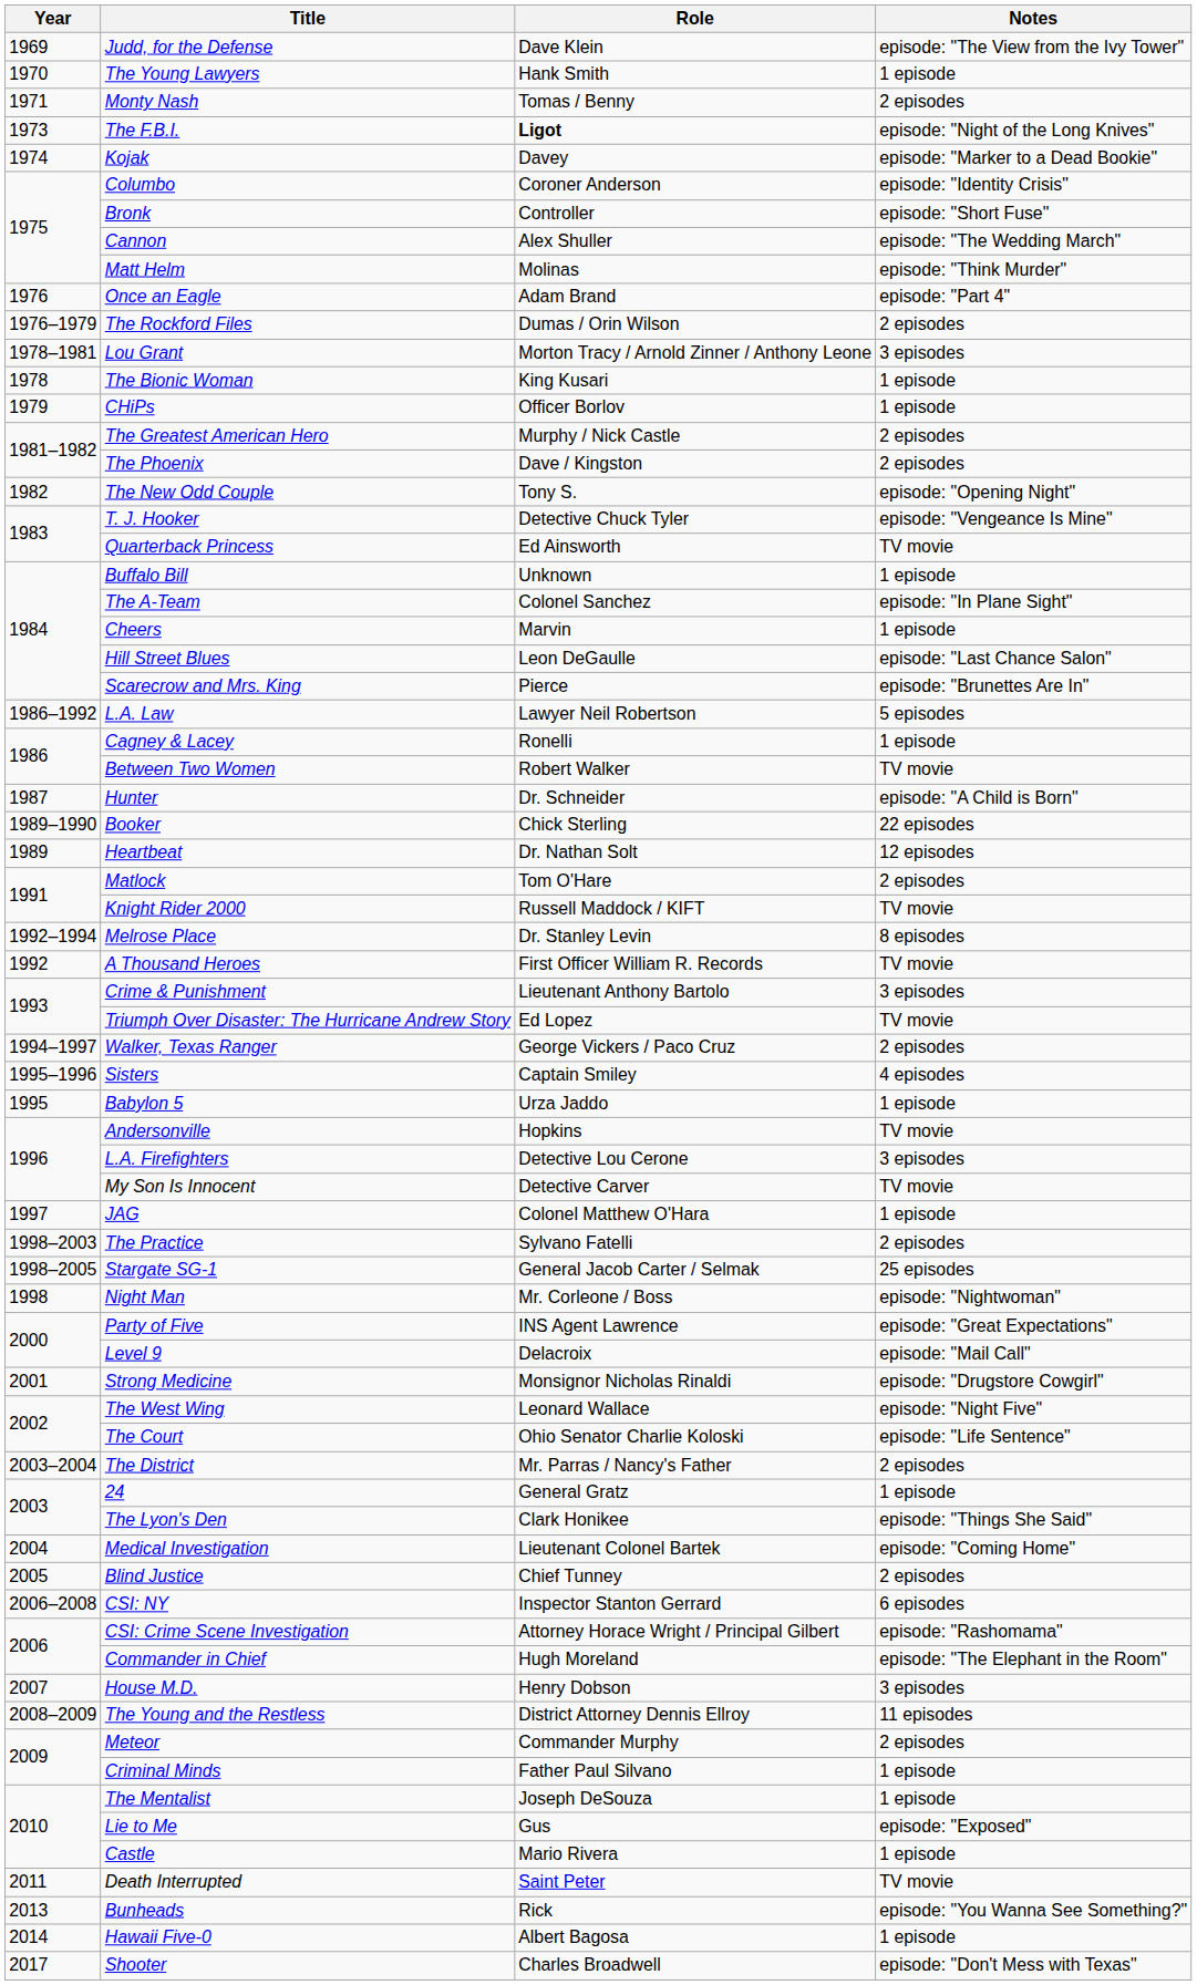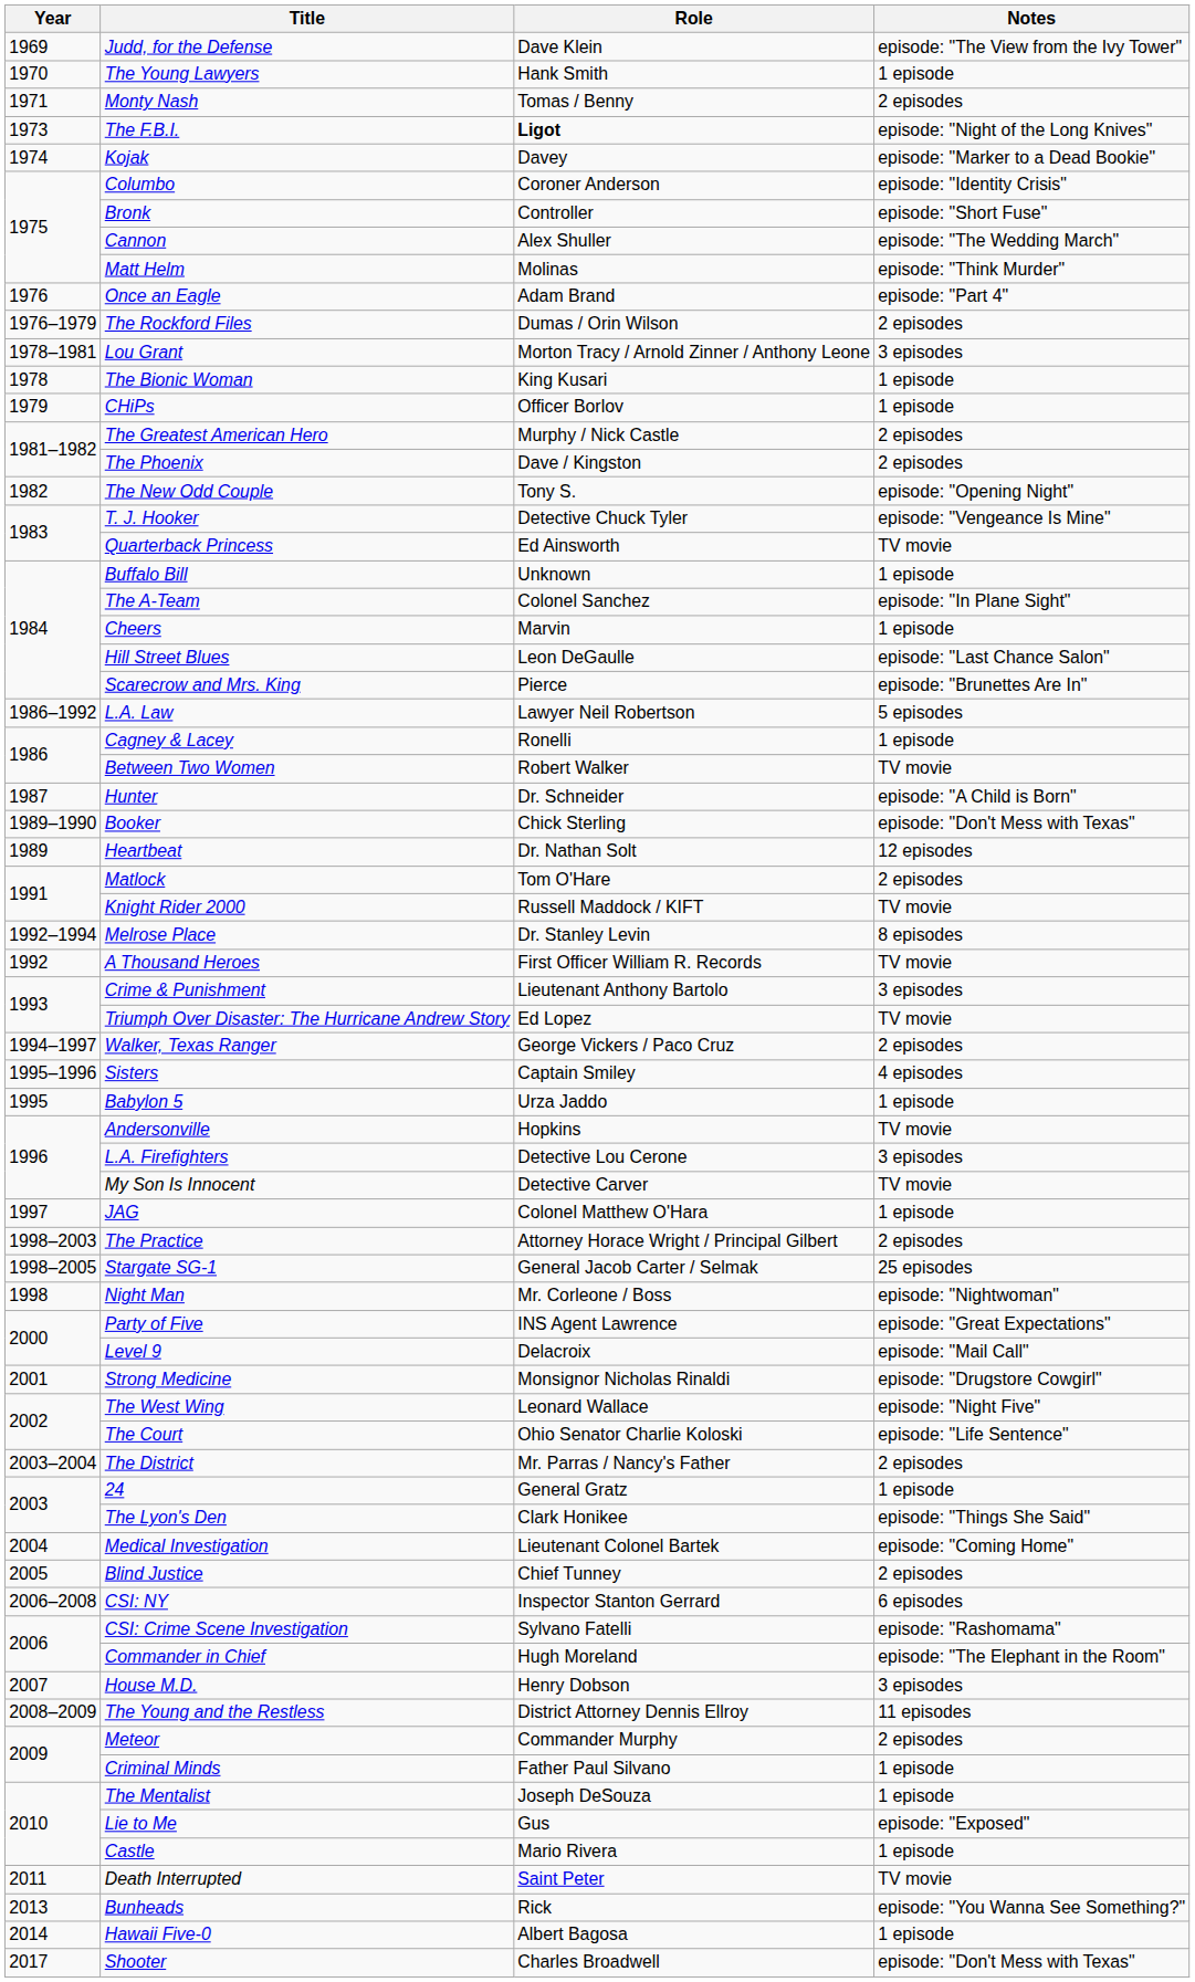 <table class="wikitable"Stargate SG-1>
 <tr>
 <th>Year</th>
 <th>Title</th>
 <th>Role</th>
 <th>Notes</th>
 </tr>
 <tr>
 <td>1969</td>
 <td><em><a href='#'>Judd, for the Defense</a></em></td>
 <td>Dave Klein</td>
 <td>episode: "The View from the Ivy Tower"</td>
 </tr>
 <tr>
 <td>1970</td>
 <td><em><a href='#'>The Young Lawyers</a></em></td>
 <td>Hank Smith</td>
 <td>1 episode</td>
 </tr>
 <tr>
 <td>1971</td>
 <td><em><a href='#'>Monty Nash</a></em></td>
 <td>Tomas / Benny</td>
 <td>2 episodes</td>
 </tr>
 <tr>
 <td>1973</td>
 <td><em><a href='#'>The F.B.I.</a></em></td>
 <td><strong>Ligot</strong></td>
 <td>episode: "Night of the Long Knives"</td>
 </tr>
 <tr>
 <td>1974</td>
 <td><em><a href='#'>Kojak</a></em></td>
 <td>Davey</td>
 <td>episode: "Marker to a Dead Bookie"</td>
 </tr>
 <tr>
 <td rowspan="4">1975</td>
 <td><em><a href='#'>Columbo</a></em></td>
 <td>Coroner Anderson</td>
 <td>episode: "Identity Crisis"</td>
 </tr>
 <tr>
 <td><em><a href='#'>Bronk</a></em></td>
 <td>Controller</td>
 <td>episode: "Short Fuse"</td>
 </tr>
 <tr>
 <td><em><a href='#'>Cannon</a></em></td>
 <td>Alex Shuller</td>
 <td>episode: "The Wedding March"</td>
 </tr>
 <tr>
 <td><em><a href='#'>Matt Helm</a></em></td>
 <td>Molinas</td>
 <td>episode: "Think Murder"</td>
 </tr>
 <tr>
 <td>1976</td>
 <td><em><a href='#'>Once an Eagle</a></em></td>
 <td>Adam Brand</td>
 <td>episode: "Part 4"</td>
 </tr>
 <tr>
 <td>1976–1979</td>
 <td><em><a href='#'>The Rockford Files</a></em></td>
 <td>Dumas / Orin Wilson</td>
 <td>2 episodes</td>
 </tr>
 <tr>
 <td>1978–1981</td>
 <td><em><a href='#'>Lou Grant</a></em></td>
 <td>Morton Tracy / Arnold Zinner / Anthony Leone</td>
 <td>3 episodes</td>
 </tr>
 <tr>
 <td>1978</td>
 <td><em><a href='#'>The Bionic Woman</a></em></td>
 <td>King Kusari</td>
 <td>1 episode</td>
 </tr>
 <tr>
 <td>1979</td>
 <td><em><a href='#'>CHiPs</a></em></td>
 <td>Officer Borlov</td>
 <td>1 episode</td>
 </tr>
 <tr>
 <td rowspan="2">1981–1982</td>
 <td><em><a href='#'>The Greatest American Hero</a></em></td>
 <td>Murphy / Nick Castle</td>
 <td>2 episodes</td>
 </tr>
 <tr>
 <td><em><a href='#'>The Phoenix</a></em></td>
 <td>Dave / Kingston</td>
 <td>2 episodes</td>
 </tr>
 <tr>
 <td>1982</td>
 <td><em><a href='#'>The New Odd Couple</a></em></td>
 <td>Tony S.</td>
 <td>episode: "Opening Night"</td>
 </tr>
 <tr>
 <td rowspan="2">1983</td>
 <td><em><a href='#'>T. J. Hooker</a></em></td>
 <td>Detective Chuck Tyler</td>
 <td>episode: "Vengeance Is Mine"</td>
 </tr>
 <tr>
 <td><em><a href='#'>Quarterback Princess</a></em></td>
 <td>Ed Ainsworth</td>
 <td>TV movie</td>
 </tr>
 <tr>
 <td rowspan="5">1984</td>
 <td><em><a href='#'>Buffalo Bill</a></em></td>
 <td>Unknown</td>
 <td>1 episode</td>
 </tr>
 <tr>
 <td><em><a href='#'>The A-Team</a></em></td>
 <td>Colonel Sanchez</td>
 <td>episode: "In Plane Sight"</td>
 </tr>
 <tr>
 <td><em><a href='#'>Cheers</a></em></td>
 <td>Marvin</td>
 <td>1 episode</td>
 </tr>
 <tr>
 <td><em><a href='#'>Hill Street Blues</a></em></td>
 <td>Leon DeGaulle</td>
 <td>episode: "Last Chance Salon"</td>
 </tr>
 <tr>
 <td><em><a href='#'>Scarecrow and Mrs. King</a></em></td>
 <td>Pierce</td>
 <td>episode: "Brunettes Are In"</td>
 </tr>
 <tr>
 <td>1986–1992</td>
 <td><em><a href='#'>L.A. Law</a></em></td>
 <td>Lawyer Neil Robertson</td>
 <td>5 episodes</td>
 </tr>
 <tr>
 <td rowspan="2">1986</td>
 <td><em><a href='#'>Cagney & Lacey</a></em></td>
 <td>Ronelli</td>
 <td>1 episode</td>
 </tr>
 <tr>
 <td><em><a href='#'>Between Two Women</a></em></td>
 <td>Robert Walker</td>
 <td>TV movie</td>
 </tr>
 <tr>
 <td>1987</td>
 <td><em><a href='#'>Hunter</a></em></td>
 <td>Dr. Schneider</td>
 <td>episode: "A Child is Born"</td>
 </tr>
 <tr>
 <td>1989–1990</td>
 <td><em><a href='#'>Booker</a></em></td>
 <td>Chick Sterling</td>
-<td>22 episodes</td>
+<td>episode: "Don't Mess with Texas"</td>
 </tr>
 <tr>
 <td>1989</td>
 <td><em><a href='#'>Heartbeat</a></em></td>
 <td>Dr. Nathan Solt</td>
 <td>12 episodes</td>
 </tr>
 <tr>
 <td rowspan="2">1991</td>
 <td><em><a href='#'>Matlock</a></em></td>
 <td>Tom O'Hare</td>
 <td>2 episodes</td>
 </tr>
 <tr>
 <td><em><a href='#'>Knight Rider 2000</a></em></td>
 <td>Russell Maddock / KIFT</td>
 <td>TV movie</td>
 </tr>
 <tr>
 <td>1992–1994</td>
 <td><em><a href='#'>Melrose Place</a></em></td>
 <td>Dr. Stanley Levin</td>
 <td>8 episodes</td>
 </tr>
 <tr>
 <td>1992</td>
 <td><em><a href='#'>A Thousand Heroes</a></em></td>
 <td>First Officer William R. Records</td>
 <td>TV movie</td>
 </tr>
 <tr>
 <td rowspan="2">1993</td>
 <td><em><a href='#'> Crime & Punishment</a></em></td>
 <td>Lieutenant Anthony Bartolo</td>
 <td>3 episodes</td>
 </tr>
 <tr>
 <td><em><a href='#'>Triumph Over Disaster: The Hurricane Andrew Story</a></em></td>
 <td>Ed Lopez</td>
 <td>TV movie</td>
 </tr>
 <tr>
 <td>1994–1997</td>
 <td><em><a href='#'>Walker, Texas Ranger</a></em></td>
 <td>George Vickers / Paco Cruz</td>
 <td>2 episodes</td>
 </tr>
 <tr>
 <td>1995–1996</td>
 <td><em><a href='#'>Sisters</a></em></td>
 <td>Captain Smiley</td>
 <td>4 episodes</td>
 </tr>
 <tr>
 <td>1995</td>
 <td><em><a href='#'>Babylon 5</a></em></td>
 <td>Urza Jaddo</td>
 <td>1 episode</td>
 </tr>
 <tr>
 <td rowspan="3">1996</td>
 <td><em><a href='#'>Andersonville</a></em></td>
 <td>Hopkins</td>
 <td>TV movie</td>
 </tr>
 <tr>
 <td><em><a href='#'>L.A. Firefighters</a></em></td>
 <td>Detective Lou Cerone</td>
 <td>3 episodes</td>
 </tr>
 <tr>
 <td><em>My Son Is Innocent</em></td>
 <td>Detective Carver</td>
 <td>TV movie</td>
 </tr>
 <tr>
 <td>1997</td>
 <td><em><a href='#'>JAG</a></em></td>
 <td>Colonel Matthew O'Hara</td>
 <td>1 episode</td>
 </tr>
 <tr>
 <td>1998–2003</td>
 <td><em><a href='#'>The Practice</a></em></td>
-<td>Sylvano Fatelli</td>
+<td>Attorney Horace Wright / Principal Gilbert</td>
 <td>2 episodes</td>
 </tr>
 <tr>
 <td>1998–2005</td>
 <td><em><a href='#'>Stargate SG-1</a></em></td>
 <td>General Jacob Carter / Selmak</td>
 <td>25 episodes</td>
 </tr>
 <tr>
 <td>1998</td>
 <td><em><a href='#'>Night Man</a></em></td>
 <td>Mr. Corleone / Boss</td>
 <td>episode: "Nightwoman"</td>
 </tr>
 <tr>
 <td rowspan="2">2000</td>
 <td><em><a href='#'>Party of Five</a></em></td>
 <td>INS Agent Lawrence</td>
 <td>episode: "Great Expectations"</td>
 </tr>
 <tr>
 <td><em><a href='#'>Level 9</a></em></td>
 <td>Delacroix</td>
 <td>episode: "Mail Call"</td>
 </tr>
 <tr>
 <td>2001</td>
 <td><em><a href='#'>Strong Medicine</a></em></td>
 <td>Monsignor Nicholas Rinaldi</td>
 <td>episode: "Drugstore Cowgirl"</td>
 </tr>
 <tr>
 <td rowspan="2">2002</td>
 <td><em><a href='#'>The West Wing</a></em></td>
 <td>Leonard Wallace</td>
 <td>episode: "Night Five"</td>
 </tr>
 <tr>
 <td><em><a href='#'>The Court</a></em></td>
 <td>Ohio Senator Charlie Koloski</td>
 <td>episode: "Life Sentence"</td>
 </tr>
 <tr>
 <td>2003–2004</td>
 <td><em><a href='#'>The District</a></em></td>
 <td>Mr. Parras / Nancy's Father</td>
 <td>2 episodes</td>
 </tr>
 <tr>
 <td rowspan="2">2003</td>
 <td><em><a href='#'>24</a></em></td>
 <td>General Gratz</td>
 <td>1 episode</td>
 </tr>
 <tr>
 <td><em><a href='#'>The Lyon's Den</a></em></td>
 <td>Clark Honikee</td>
 <td>episode: "Things She Said"</td>
 </tr>
 <tr>
 <td>2004</td>
 <td><em><a href='#'>Medical Investigation</a></em></td>
 <td>Lieutenant Colonel Bartek</td>
 <td>episode: "Coming Home"</td>
 </tr>
 <tr>
 <td>2005</td>
 <td><em><a href='#'>Blind Justice</a></em></td>
 <td>Chief Tunney</td>
 <td>2 episodes</td>
 </tr>
 <tr>
 <td>2006–2008</td>
 <td><em><a href='#'>CSI: NY</a></em></td>
 <td>Inspector Stanton Gerrard</td>
 <td>6 episodes</td>
 </tr>
 <tr>
 <td rowspan="2">2006</td>
 <td><em><a href='#'>CSI: Crime Scene Investigation</a></em></td>
-<td>Attorney Horace Wright / Principal Gilbert</td>
+<td>Sylvano Fatelli</td>
 <td>episode: "Rashomama"</td>
 </tr>
 <tr>
 <td><em><a href='#'>Commander in Chief</a></em></td>
 <td>Hugh Moreland</td>
 <td>episode: "The Elephant in the Room"</td>
 </tr>
 <tr>
 <td>2007</td>
 <td><em><a href='#'>House M.D.</a></em></td>
 <td>Henry Dobson</td>
 <td>3 episodes</td>
 </tr>
 <tr>
 <td>2008–2009</td>
 <td><em><a href='#'>The Young and the Restless</a></em></td>
 <td>District Attorney Dennis Ellroy</td>
 <td>11 episodes</td>
 </tr>
 <tr>
 <td rowspan="2">2009</td>
 <td><em><a href='#'>Meteor</a></em></td>
 <td>Commander Murphy</td>
 <td>2 episodes</td>
 </tr>
 <tr>
 <td><em><a href='#'>Criminal Minds</a></em></td>
 <td>Father Paul Silvano</td>
 <td>1 episode</td>
 </tr>
 <tr>
 <td rowspan="3">2010</td>
 <td><em><a href='#'>The Mentalist</a></em></td>
 <td>Joseph DeSouza</td>
 <td>1 episode</td>
 </tr>
 <tr>
 <td><em><a href='#'>Lie to Me</a></em></td>
 <td>Gus</td>
 <td>episode: "Exposed"</td>
 </tr>
 <tr>
 <td><em><a href='#'>Castle</a></em></td>
 <td>Mario Rivera</td>
 <td>1 episode</td>
 </tr>
 <tr>
 <td>2011</td>
 <td><em>Death Interrupted</em></td>
 <td><a href='#'>Saint Peter</a></td>
 <td>TV movie</td>
 </tr>
 <tr>
 <td>2013</td>
 <td><em><a href='#'>Bunheads</a></em></td>
 <td>Rick</td>
 <td>episode: "You Wanna See Something?"</td>
 </tr>
 <tr>
 <td>2014</td>
 <td><em><a href='#'>Hawaii Five-0</a></em></td>
 <td>Albert Bagosa</td>
 <td>1 episode</td>
 </tr>
 <tr>
 <td>2017</td>
 <td><em><a href='#'>Shooter</a></em></td>
 <td>Charles Broadwell</td>
 <td>episode: "Don't Mess with Texas"</td>
 </tr>
 </table>
